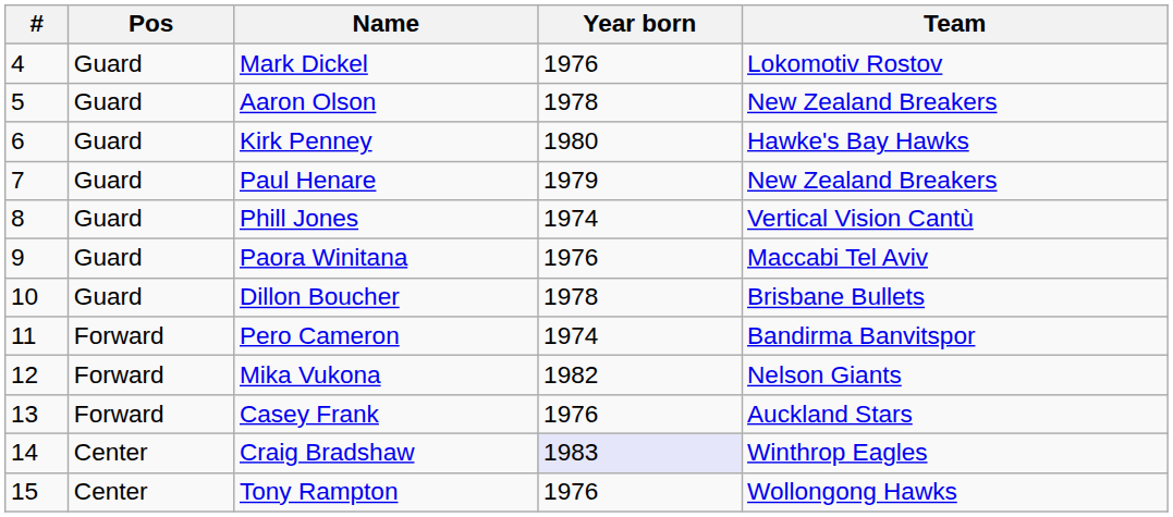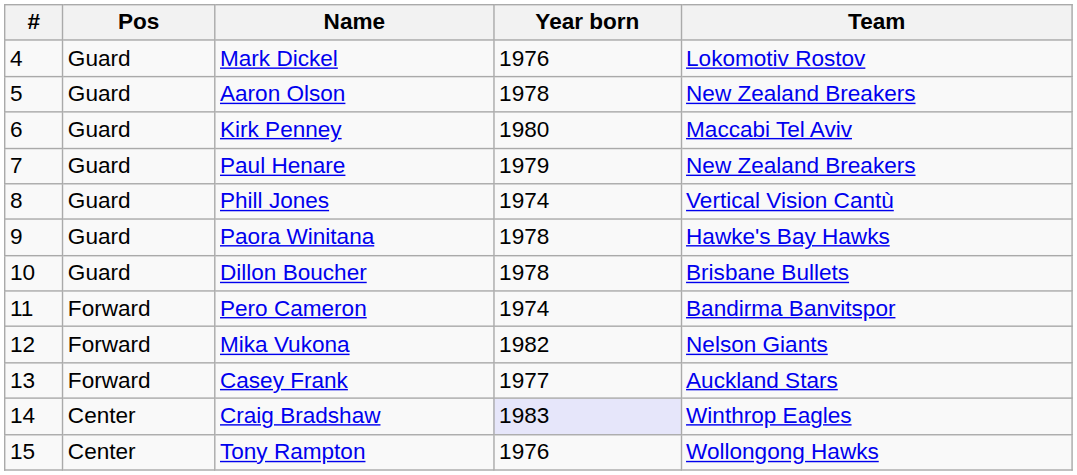 <table class="wikitable" width=60%>
 <tr>
 <th>#</th>
 <th>Pos</th>
 <th>Name</th>
 <th>Year born</th>
 <th>Team</th>
 </tr>
 <tr>
 <td>4</td>
 <td>Guard</td>
 <td><a href='#'>Mark Dickel</a></td>
 <td>1976</td>
 <td> <a href='#'>Lokomotiv Rostov</a></td>
 </tr>
 <tr>
 <td>5</td>
 <td>Guard</td>
 <td><a href='#'>Aaron Olson</a></td>
 <td>1978</td>
 <td> <a href='#'>New Zealand Breakers</a></td>
 </tr>
 <tr>
 <td>6</td>
 <td>Guard</td>
 <td><a href='#'>Kirk Penney</a></td>
 <td>1980</td>
-<td> <a href='#'>Hawke's Bay Hawks</a></td>
+<td> <a href='#'>Maccabi Tel Aviv</a></td>
 </tr>
 <tr>
 <td>7</td>
 <td>Guard</td>
 <td><a href='#'>Paul Henare</a></td>
 <td>1979</td>
 <td> <a href='#'>New Zealand Breakers</a></td>
 </tr>
 <tr>
 <td>8</td>
 <td>Guard</td>
 <td><a href='#'>Phill Jones</a></td>
 <td>1974</td>
 <td> <a href='#'>Vertical Vision Cantù</a></td>
 </tr>
 <tr>
 <td>9</td>
 <td>Guard</td>
 <td><a href='#'>Paora Winitana</a></td>
-<td>1976</td>
-<td> <a href='#'>Maccabi Tel Aviv</a></td>
+<td>1978</td>
+<td> <a href='#'>Hawke's Bay Hawks</a></td>
 </tr>
 <tr>
 <td>10</td>
 <td>Guard</td>
 <td><a href='#'>Dillon Boucher</a></td>
 <td>1978</td>
 <td> <a href='#'>Brisbane Bullets</a></td>
 </tr>
 <tr>
 <td>11</td>
 <td>Forward</td>
 <td><a href='#'>Pero Cameron</a></td>
 <td>1974</td>
 <td> <a href='#'>Bandirma Banvitspor</a></td>
 </tr>
 <tr>
 <td>12</td>
 <td>Forward</td>
 <td><a href='#'>Mika Vukona</a></td>
 <td>1982</td>
 <td> <a href='#'>Nelson Giants</a></td>
 </tr>
 <tr>
 <td>13</td>
 <td>Forward</td>
 <td><a href='#'>Casey Frank</a></td>
-<td>1976</td>
+<td>1977</td>
 <td> <a href='#'>Auckland Stars</a></td>
 </tr>
 <tr>
 <td>14</td>
 <td>Center</td>
 <td><a href='#'>Craig Bradshaw</a></td>
 <td style="background: lavender;">1983</td>
 <td> <a href='#'>Winthrop Eagles</a></td>
 </tr>
 <tr>
 <td>15</td>
 <td>Center</td>
 <td><a href='#'>Tony Rampton</a></td>
 <td>1976</td>
 <td> <a href='#'>Wollongong Hawks</a></td>
 </tr>
 </table>
